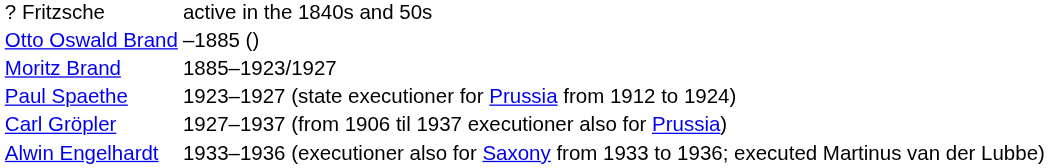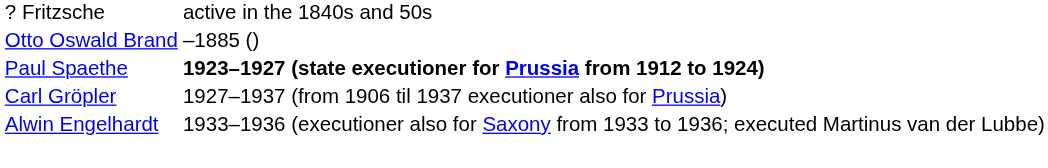 <table>
 <tr>
 <td>? Fritzsche</td>
 <td>active in the 1840s and 50s</td>
 </tr>
 <tr>
 <td><a href='#'>Otto Oswald Brand</a></td>
 <td>–1885 ()</td>
 </tr>
 <tr>
-<td><a href='#'>Moritz Brand</a></td>
-<td>1885–1923/1927</td>
-</tr>
-<tr>
 <td><a href='#'>Paul Spaethe</a></td>
-<td>1923–1927 (state executioner for <a href='#'>Prussia</a> from 1912 to 1924)</td>
+<td><strong>1923–1927 (state executioner for <a href='#'>Prussia</a> from 1912 to 1924)</strong></td>
 </tr>
 <tr>
 <td><a href='#'>Carl Gröpler</a></td>
 <td>1927–1937 (from 1906 til 1937 executioner also for <a href='#'>Prussia</a>)</td>
 </tr>
 <tr>
 <td><a href='#'>Alwin Engelhardt</a></td>
 <td>1933–1936 (executioner also for <a href='#'>Saxony</a> from 1933 to 1936; executed Martinus van der Lubbe)</td>
 </tr>
 <tr>
 </tr>
 </table>
